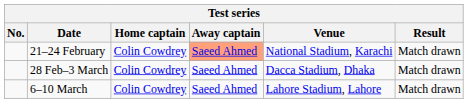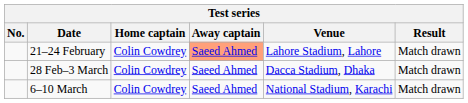 <table class="wikitable">
 <tr>
 <th colspan="9">Test series</th>
 </tr>
 <tr>
 <th>No.</th>
 <th>Date</th>
 <th>Home captain</th>
 <th>Away captain</th>
 <th>Venue</th>
 <th>Result</th>
 </tr>
 <tr>
 <td></td>
 <td>21–24 February</td>
 <td><a href='#'>Colin Cowdrey</a></td>
 <td style="background: lightsalmon;"><a href='#'>Saeed Ahmed</a></td>
-<td><a href='#'>National Stadium</a>, <a href='#'>Karachi</a></td>
+<td><a href='#'>Lahore Stadium</a>, <a href='#'>Lahore</a></td>
 <td>Match drawn</td>
 </tr>
 <tr>
 <td></td>
 <td>28 Feb–3 March</td>
 <td><a href='#'>Colin Cowdrey</a></td>
 <td><a href='#'>Saeed Ahmed</a></td>
 <td><a href='#'>Dacca Stadium</a>, <a href='#'>Dhaka</a></td>
 <td>Match drawn</td>
 </tr>
 <tr>
 <td></td>
 <td>6–10 March</td>
 <td><a href='#'>Colin Cowdrey</a></td>
 <td><a href='#'>Saeed Ahmed</a></td>
-<td><a href='#'>Lahore Stadium</a>, <a href='#'>Lahore</a></td>
+<td><a href='#'>National Stadium</a>, <a href='#'>Karachi</a></td>
 <td>Match drawn</td>
 </tr>
 </table>
